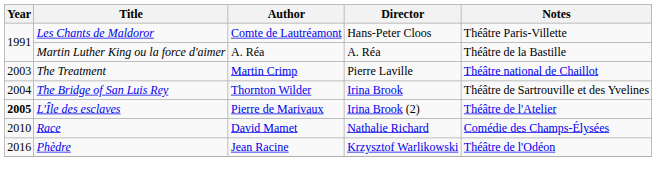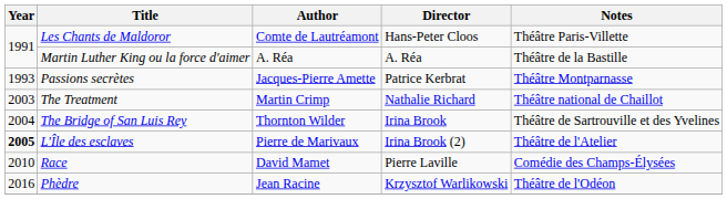 <table class="wikitable">
 <tr>
 <th>Year</th>
 <th>Title</th>
 <th>Author</th>
 <th>Director</th>
 <th>Notes</th>
 </tr>
 <tr>
 <td rowspan=2>1991</td>
 <td><em><a href='#'>Les Chants de Maldoror</a></em></td>
 <td><a href='#'>Comte de Lautréamont</a></td>
 <td>Hans-Peter Cloos</td>
 <td>Théâtre Paris-Villette</td>
 </tr>
 <tr>
 <td><em>Martin Luther King ou la force d'aimer</em></td>
 <td>A. Réa</td>
 <td>A. Réa</td>
 <td>Théâtre de la Bastille</td>
 </tr>
 <tr>
+<td rowspan=1>1993</td>
+<td><em>Passions secrètes</em></td>
+<td><a href='#'>Jacques-Pierre Amette</a></td>
+<td>Patrice Kerbrat</td>
+<td><a href='#'>Théâtre Montparnasse</a></td>
+</tr>
+<tr>
 <td rowspan=1>2003</td>
 <td><em>The Treatment</em></td>
 <td><a href='#'>Martin Crimp</a></td>
-<td>Pierre Laville</td>
+<td><a href='#'>Nathalie Richard</a></td>
 <td><a href='#'>Théâtre national de Chaillot</a></td>
 </tr>
 <tr>
 <td rowspan=1>2004</td>
 <td><em><a href='#'>The Bridge of San Luis Rey</a></em></td>
 <td><a href='#'>Thornton Wilder</a></td>
 <td><a href='#'>Irina Brook</a></td>
 <td>Théâtre de Sartrouville et des Yvelines</td>
 </tr>
 <tr>
 <td rowspan=1><strong>2005</strong></td>
 <td><em><a href='#'>L'Île des esclaves</a></em></td>
 <td><a href='#'>Pierre de Marivaux</a></td>
 <td><a href='#'>Irina Brook</a> (2)</td>
 <td><a href='#'>Théâtre de l'Atelier</a></td>
 </tr>
 <tr>
 <td rowspan=1>2010</td>
 <td><em><a href='#'>Race</a></em></td>
 <td><a href='#'>David Mamet</a></td>
-<td><a href='#'>Nathalie Richard</a></td>
+<td>Pierre Laville</td>
 <td><a href='#'>Comédie des Champs-Élysées</a></td>
 </tr>
 <tr>
 <td rowspan=1>2016</td>
 <td><em><a href='#'>Phèdre</a></em></td>
 <td><a href='#'>Jean Racine</a></td>
 <td><a href='#'>Krzysztof Warlikowski</a></td>
 <td><a href='#'>Théâtre de l'Odéon</a></td>
 </tr>
 <tr>
 </tr>
 </table>
